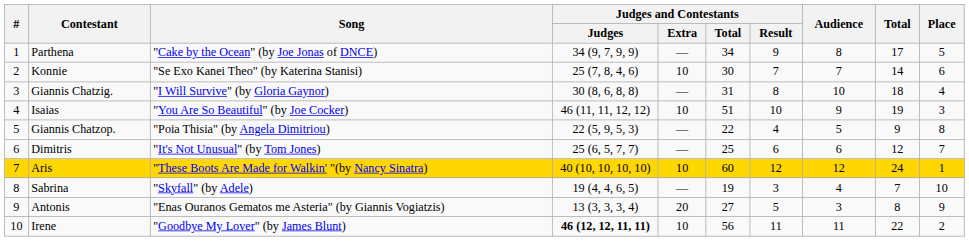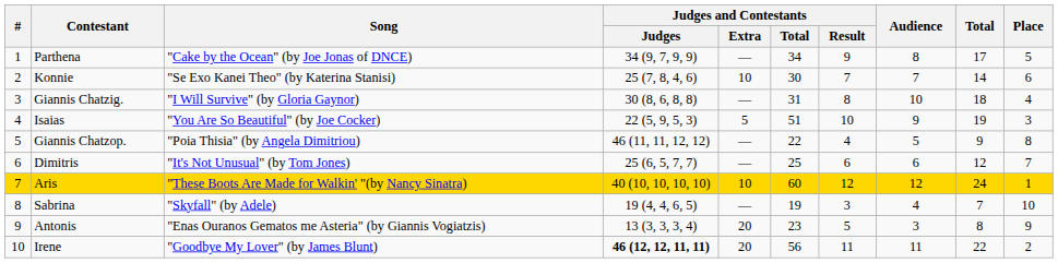 <table class="sortable wikitable" style="text-align:center;" width="100%">
 <tr>
 <th rowspan="2">#</th>
 <th rowspan="2">Contestant</th>
 <th rowspan="2">Song</th>
 <th colspan="4">Judges and Contestants</th>
 <th rowspan="2">Audience</th>
 <th rowspan="2">Total</th>
 <th rowspan="2">Place</th>
 </tr>
 <tr>
 <th width="11%">Judges</th>
 <th>Extra</th>
 <th>Total</th>
 <th>Result</th>
 </tr>
 <tr>
 <td>1</td>
 <td align="left">Parthena</td>
 <td align="left">"<a href='#'>Cake by the Ocean</a>" (by <a href='#'>Joe Jonas</a> of <a href='#'>DNCE</a>)</td>
 <td>34 (9, 7, 9, 9)</td>
 <td>—</td>
 <td>34</td>
 <td>9</td>
 <td>8</td>
 <td>17</td>
 <td>5</td>
 </tr>
 <tr>
 <td>2</td>
 <td align="left">Konnie</td>
 <td align="left">"Se Exo Kanei Theo" (by Katerina Stanisi)</td>
 <td>25 (7, 8, 4, 6)</td>
 <td>10</td>
 <td>30</td>
 <td>7</td>
 <td>7</td>
 <td>14</td>
 <td>6</td>
 </tr>
 <tr>
 <td>3</td>
 <td align="left">Giannis Chatzig.</td>
 <td align="left">"<a href='#'>I Will Survive</a>" (by <a href='#'>Gloria Gaynor</a>)</td>
 <td>30 (8, 6, 8, 8)</td>
 <td>—</td>
 <td>31</td>
 <td>8</td>
 <td>10</td>
 <td>18</td>
 <td>4</td>
 </tr>
 <tr>
 <td>4</td>
 <td align="left">Isaias</td>
 <td align="left">"<a href='#'>You Are So Beautiful</a>" (by <a href='#'>Joe Cocker</a>)</td>
-<td>46 (11, 11, 12, 12)</td>
-<td>10</td>
+<td>22 (5, 9, 5, 3)</td>
+<td>5</td>
 <td>51</td>
 <td>10</td>
 <td>9</td>
 <td>19</td>
 <td>3</td>
 </tr>
 <tr>
 <td>5</td>
 <td align="left">Giannis Chatzop.</td>
 <td align="left">"Poia Thisia" (by <a href='#'>Angela Dimitriou</a>)</td>
-<td>22 (5, 9, 5, 3)</td>
+<td>46 (11, 11, 12, 12)</td>
 <td>—</td>
 <td>22</td>
 <td>4</td>
 <td>5</td>
 <td>9</td>
 <td>8</td>
 </tr>
 <tr>
 <td>6</td>
 <td align="left">Dimitris</td>
 <td align="left">"<a href='#'>It's Not Unusual</a>" (by <a href='#'>Tom Jones</a>)</td>
 <td>25 (6, 5, 7, 7)</td>
 <td>—</td>
 <td>25</td>
 <td>6</td>
 <td>6</td>
 <td>12</td>
 <td>7</td>
 </tr>
 <tr bgcolor="gold">
 <td>7</td>
 <td align="left">Aris</td>
 <td align="left">"<a href='#'>These Boots Are Made for Walkin'</a> "(by <a href='#'>Nancy Sinatra</a>)</td>
 <td>40 (10, 10, 10, 10)</td>
 <td>10</td>
 <td>60</td>
 <td>12</td>
 <td>12</td>
 <td>24</td>
 <td>1</td>
 </tr>
 <tr>
 <td>8</td>
 <td align="left">Sabrina</td>
 <td align="left">"<a href='#'>Skyfall</a>" (by <a href='#'>Adele</a>)</td>
 <td>19 (4, 4, 6, 5)</td>
 <td>—</td>
 <td>19</td>
 <td>3</td>
 <td>4</td>
 <td>7</td>
 <td>10</td>
 </tr>
 <tr>
 <td>9</td>
 <td align="left">Antonis</td>
 <td align="left">"Enas Ouranos Gematos me Asteria" (by Giannis Vogiatzis)</td>
 <td>13 (3, 3, 3, 4)</td>
 <td>20</td>
-<td>27</td>
+<td>23</td>
 <td>5</td>
 <td>3</td>
 <td>8</td>
 <td>9</td>
 </tr>
 <tr>
 <td>10</td>
 <td align="left">Irene</td>
 <td align="left">"<a href='#'>Goodbye My Lover</a>" (by <a href='#'>James Blunt</a>)</td>
 <td><strong>46 (12, 12, 11, 11)</strong></td>
-<td>10</td>
+<td>20</td>
 <td>56</td>
 <td>11</td>
 <td>11</td>
 <td>22</td>
 <td>2</td>
 </tr>
 </table>
